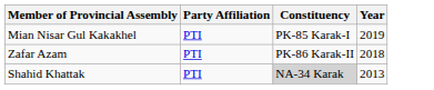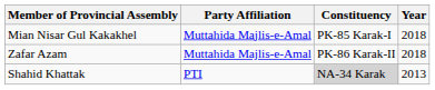 <table class="wikitable sortable">
 <tr>
 <th>Member of Provincial Assembly</th>
 <th>Party Affiliation</th>
 <th>Constituency</th>
 <th>Year</th>
 </tr>
 <tr>
 <td>Mian Nisar Gul Kakakhel</td>
-<td><a href='#'>PTI</a></td>
+<td><a href='#'>Muttahida Majlis-e-Amal</a></td>
 <td>PK-85 Karak-I</td>
-<td>2019</td>
+<td>2018</td>
 </tr>
 <tr>
 <td>Zafar Azam</td>
-<td><a href='#'>PTI</a></td>
+<td><a href='#'>Muttahida Majlis-e-Amal</a></td>
 <td>PK-86 Karak-II</td>
 <td>2018</td>
 </tr>
 <tr>
 <td>Shahid Khattak</td>
 <td><a href='#'>PTI</a></td>
 <td style="background: lightgrey;">NA-34 Karak</td>
 <td>2013</td>
 </tr>
 </table>
